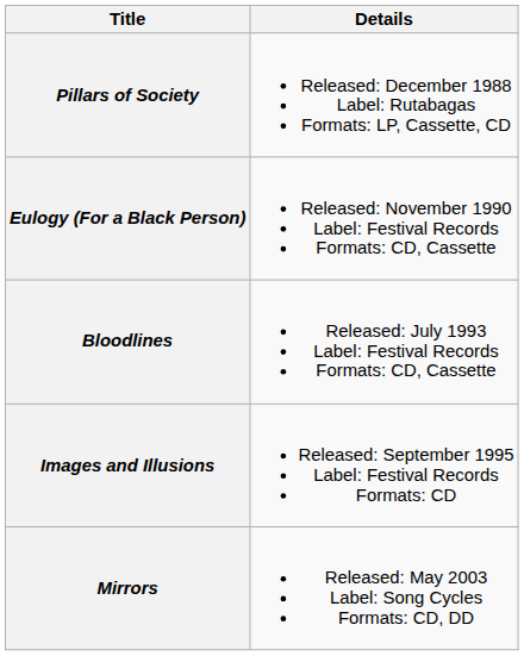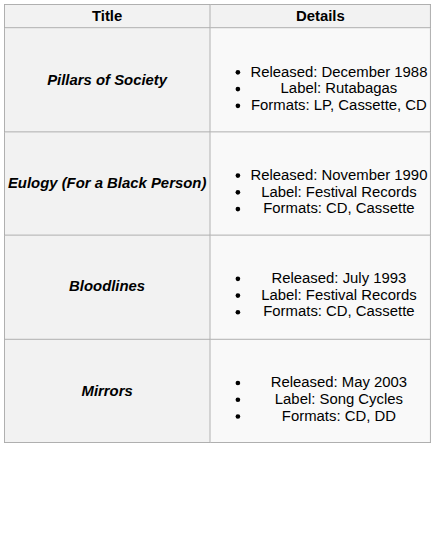 <table class="wikitable plainrowheaders" style="text-align:center;">
 <tr>
 <th>Title</th>
 <th>Details</th>
 </tr>
 <tr>
 <th scope="row"><em>Pillars of Society</em></th>
 <td><br><ul><li>Released: December 1988</li><li>Label: Rutabagas</li><li>Formats: LP, Cassette, CD</li></ul></td>
 </tr>
 <tr>
 <th scope="row"><em>Eulogy (For a Black Person)</em></th>
 <td><br><ul><li>Released: November 1990</li><li>Label: Festival Records</li><li>Formats: CD, Cassette</li></ul></td>
 </tr>
 <tr>
 <th scope="row"><em>Bloodlines</em></th>
 <td><br><ul><li>Released: July 1993</li><li>Label: Festival Records</li><li>Formats: CD, Cassette</li></ul></td>
 </tr>
 <tr>
-<th scope="row"><em>Images and Illusions</em></th>
-<td><br><ul><li>Released: September 1995</li><li>Label: Festival Records</li><li>Formats: CD</li></ul></td>
-</tr>
-<tr>
 <th scope="row"><em>Mirrors</em></th>
 <td><br><ul><li>Released: May 2003</li><li>Label: Song Cycles</li><li>Formats: CD, DD</li></ul></td>
 </tr>
 </table>
